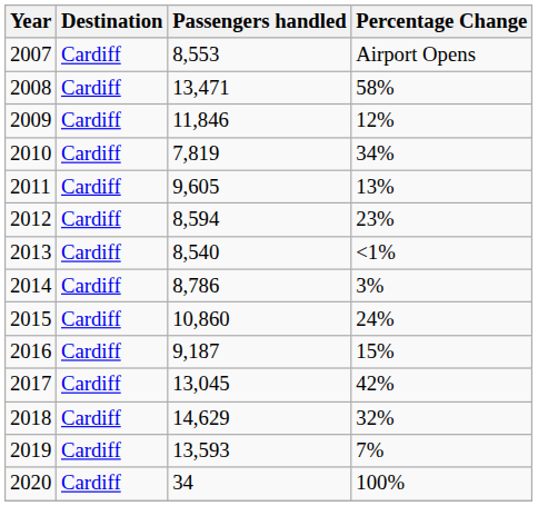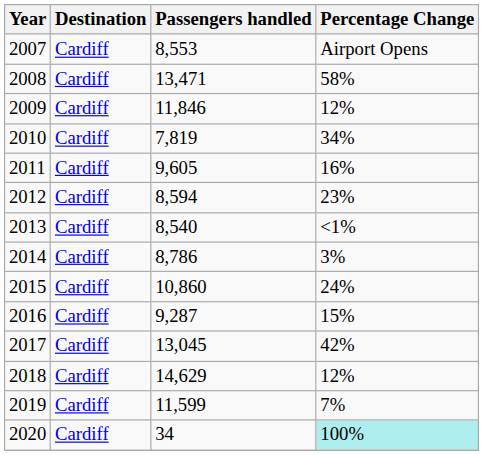 <table class="wikitable sortable"  width= align=>
 <tr bgcolor=lightgrey>
 <th>Year</th>
 <th>Destination</th>
 <th>Passengers handled</th>
 <th>Percentage Change</th>
 </tr>
 <tr>
 <td>2007</td>
 <td><a href='#'>Cardiff</a></td>
 <td>8,553</td>
 <td> Airport Opens</td>
 </tr>
 <tr>
 <td>2008</td>
 <td><a href='#'>Cardiff</a></td>
 <td>13,471</td>
 <td> 58%</td>
 </tr>
 <tr>
 <td>2009</td>
 <td><a href='#'>Cardiff</a></td>
 <td>11,846</td>
 <td> 12%</td>
 </tr>
 <tr>
 <td>2010</td>
 <td><a href='#'>Cardiff</a></td>
 <td>7,819</td>
 <td> 34%</td>
 </tr>
 <tr>
 <td>2011</td>
 <td><a href='#'>Cardiff</a></td>
 <td>9,605</td>
-<td> 13%</td>
+<td> 16%</td>
 </tr>
 <tr>
 <td>2012</td>
 <td><a href='#'>Cardiff</a></td>
 <td>8,594</td>
 <td> 23%</td>
 </tr>
 <tr>
 <td>2013</td>
 <td><a href='#'>Cardiff</a></td>
 <td>8,540</td>
 <td> <1%</td>
 </tr>
 <tr>
 <td>2014</td>
 <td><a href='#'>Cardiff</a></td>
 <td>8,786</td>
 <td> 3%</td>
 </tr>
 <tr>
 <td>2015</td>
 <td><a href='#'>Cardiff</a></td>
 <td>10,860</td>
 <td> 24%</td>
 </tr>
 <tr>
 <td>2016</td>
 <td><a href='#'>Cardiff</a></td>
-<td>9,187</td>
+<td>9,287</td>
 <td> 15%</td>
 </tr>
 <tr>
 <td>2017</td>
 <td><a href='#'>Cardiff</a></td>
 <td>13,045</td>
 <td> 42%</td>
 </tr>
 <tr>
 <td>2018</td>
 <td><a href='#'>Cardiff</a></td>
 <td>14,629</td>
-<td> 32%</td>
+<td> 12%</td>
 </tr>
 <tr>
 <td>2019</td>
 <td><a href='#'>Cardiff</a></td>
-<td>13,593</td>
+<td>11,599</td>
 <td> 7%</td>
 </tr>
 <tr>
 <td>2020</td>
 <td><a href='#'>Cardiff</a></td>
 <td>34</td>
-<td> 100%</td>
+<td style="background: paleturquoise;"> 100%</td>
 </tr>
 <tr>
 </tr>
 </table>
